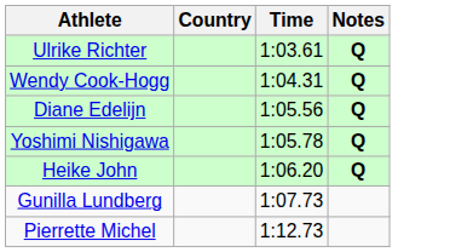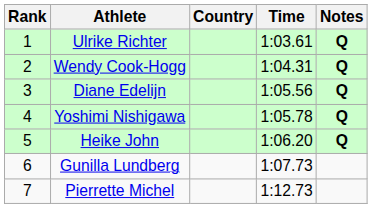 <table class="wikitable sortable" style="text-align:center">
 <tr>
+<th>Rank</th>
 <th>Athlete</th>
 <th>Country</th>
 <th>Time</th>
 <th>Notes</th>
 </tr>
 <tr bgcolor=ccffcc>
+<td>1</td>
 <td><a href='#'>Ulrike Richter</a></td>
 <td align=left></td>
 <td>1:03.61</td>
 <td><strong>Q </strong></td>
 </tr>
 <tr bgcolor=ccffcc>
+<td>2</td>
 <td><a href='#'>Wendy Cook-Hogg</a></td>
 <td align=left></td>
 <td>1:04.31</td>
 <td><strong>Q </strong></td>
 </tr>
 <tr bgcolor=ccffcc>
+<td>3</td>
 <td><a href='#'>Diane Edelijn</a></td>
 <td align=left></td>
 <td>1:05.56</td>
 <td><strong>Q </strong></td>
 </tr>
 <tr bgcolor=ccffcc>
+<td>4</td>
 <td><a href='#'>Yoshimi Nishigawa</a></td>
 <td align=left></td>
 <td>1:05.78</td>
 <td><strong>Q </strong></td>
 </tr>
 <tr bgcolor=ccffcc>
+<td>5</td>
 <td><a href='#'>Heike John</a></td>
 <td align=left></td>
 <td>1:06.20</td>
 <td><strong>Q </strong></td>
 </tr>
 <tr>
+<td>6</td>
 <td><a href='#'>Gunilla Lundberg</a></td>
 <td align=left></td>
 <td>1:07.73</td>
 <td><strong> </strong></td>
 </tr>
 <tr>
+<td>7</td>
 <td><a href='#'>Pierrette Michel</a></td>
 <td align=left></td>
 <td>1:12.73</td>
 <td><strong> </strong></td>
 </tr>
 </table>
